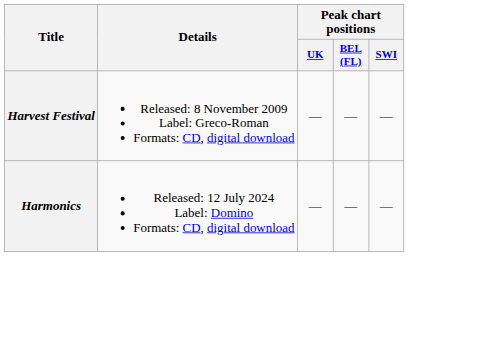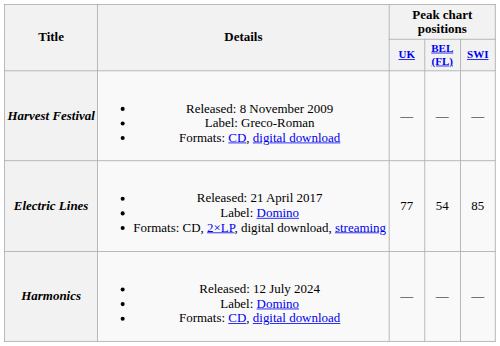 <table class="wikitable plainrowheaders" style="text-align:center;">
 <tr>
 <th scope="col" rowspan="2">Title</th>
 <th scope="col" rowspan="2">Details</th>
 <th scope="col" colspan="3">Peak chart positions</th>
 </tr>
 <tr>
 <th scope="col" style="width:2.75em;font-size:85%;"><a href='#'>UK</a><br></th>
 <th scope="col" style="width:2.75em;font-size:85%;"><a href='#'>BEL<br>(FL)</a><br></th>
 <th scope="col" style="width:2.75em;font-size:85%;"><a href='#'>SWI</a><br></th>
 </tr>
 <tr>
 <th scope="row"><em>Harvest Festival</em></th>
 <td><br><ul><li>Released: 8 November 2009</li><li>Label: Greco-Roman</li><li>Formats: <a href='#'>CD</a>, <a href='#'>digital download</a></li></ul></td>
 <td>—</td>
 <td>—</td>
 <td>—</td>
 </tr>
 <tr>
+<th scope="row"><em>Electric Lines</em></th>
+<td><br><ul><li>Released: 21 April 2017</li><li>Label: <a href='#'>Domino</a></li><li>Formats: CD, <a href='#'>2×LP</a>, digital download, <a href='#'>streaming</a></li></ul></td>
+<td>77</td>
+<td>54</td>
+<td>85</td>
+</tr>
+<tr>
 <th scope="row"><em>Harmonics</em></th>
 <td><br><ul><li>Released: 12 July 2024</li><li>Label: <a href='#'>Domino</a></li><li>Formats: <a href='#'>CD</a>, <a href='#'>digital download</a></li></ul></td>
 <td>—</td>
 <td>—</td>
 <td>—</td>
 </tr>
 </table>
